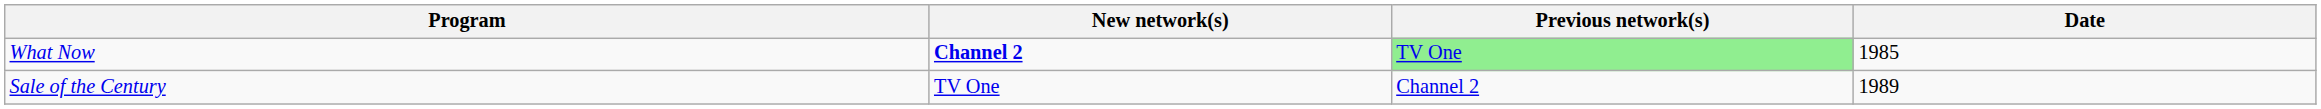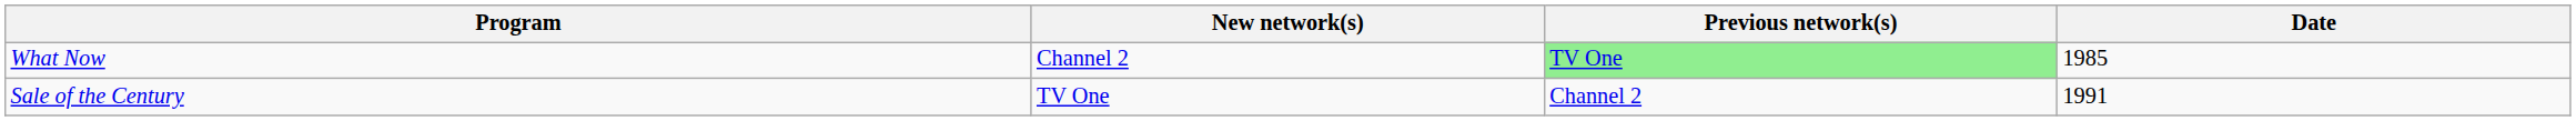 <table class="wikitable sortable"  style="width:100%; font-size:87%;">
 <tr style="background:#efefef;">
 <th style="width:40%;">Program</th>
 <th style="width:20%;">New network(s)</th>
 <th style="width:20%;">Previous network(s)</th>
 <th style="width:20%;">Date</th>
 </tr>
 <tr>
 <td><em><a href='#'>What Now</a></em></td>
-<td><strong><a href='#'>Channel 2</a></strong></td>
+<td><a href='#'>Channel 2</a></td>
 <td style="background: lightgreen;"><a href='#'>TV One</a></td>
 <td>1985</td>
 </tr>
 <tr>
 <td><em><a href='#'>Sale of the Century</a></em></td>
 <td><a href='#'>TV One</a></td>
 <td><a href='#'>Channel 2</a></td>
-<td>1989</td>
+<td>1991</td>
 </tr>
 </table>
